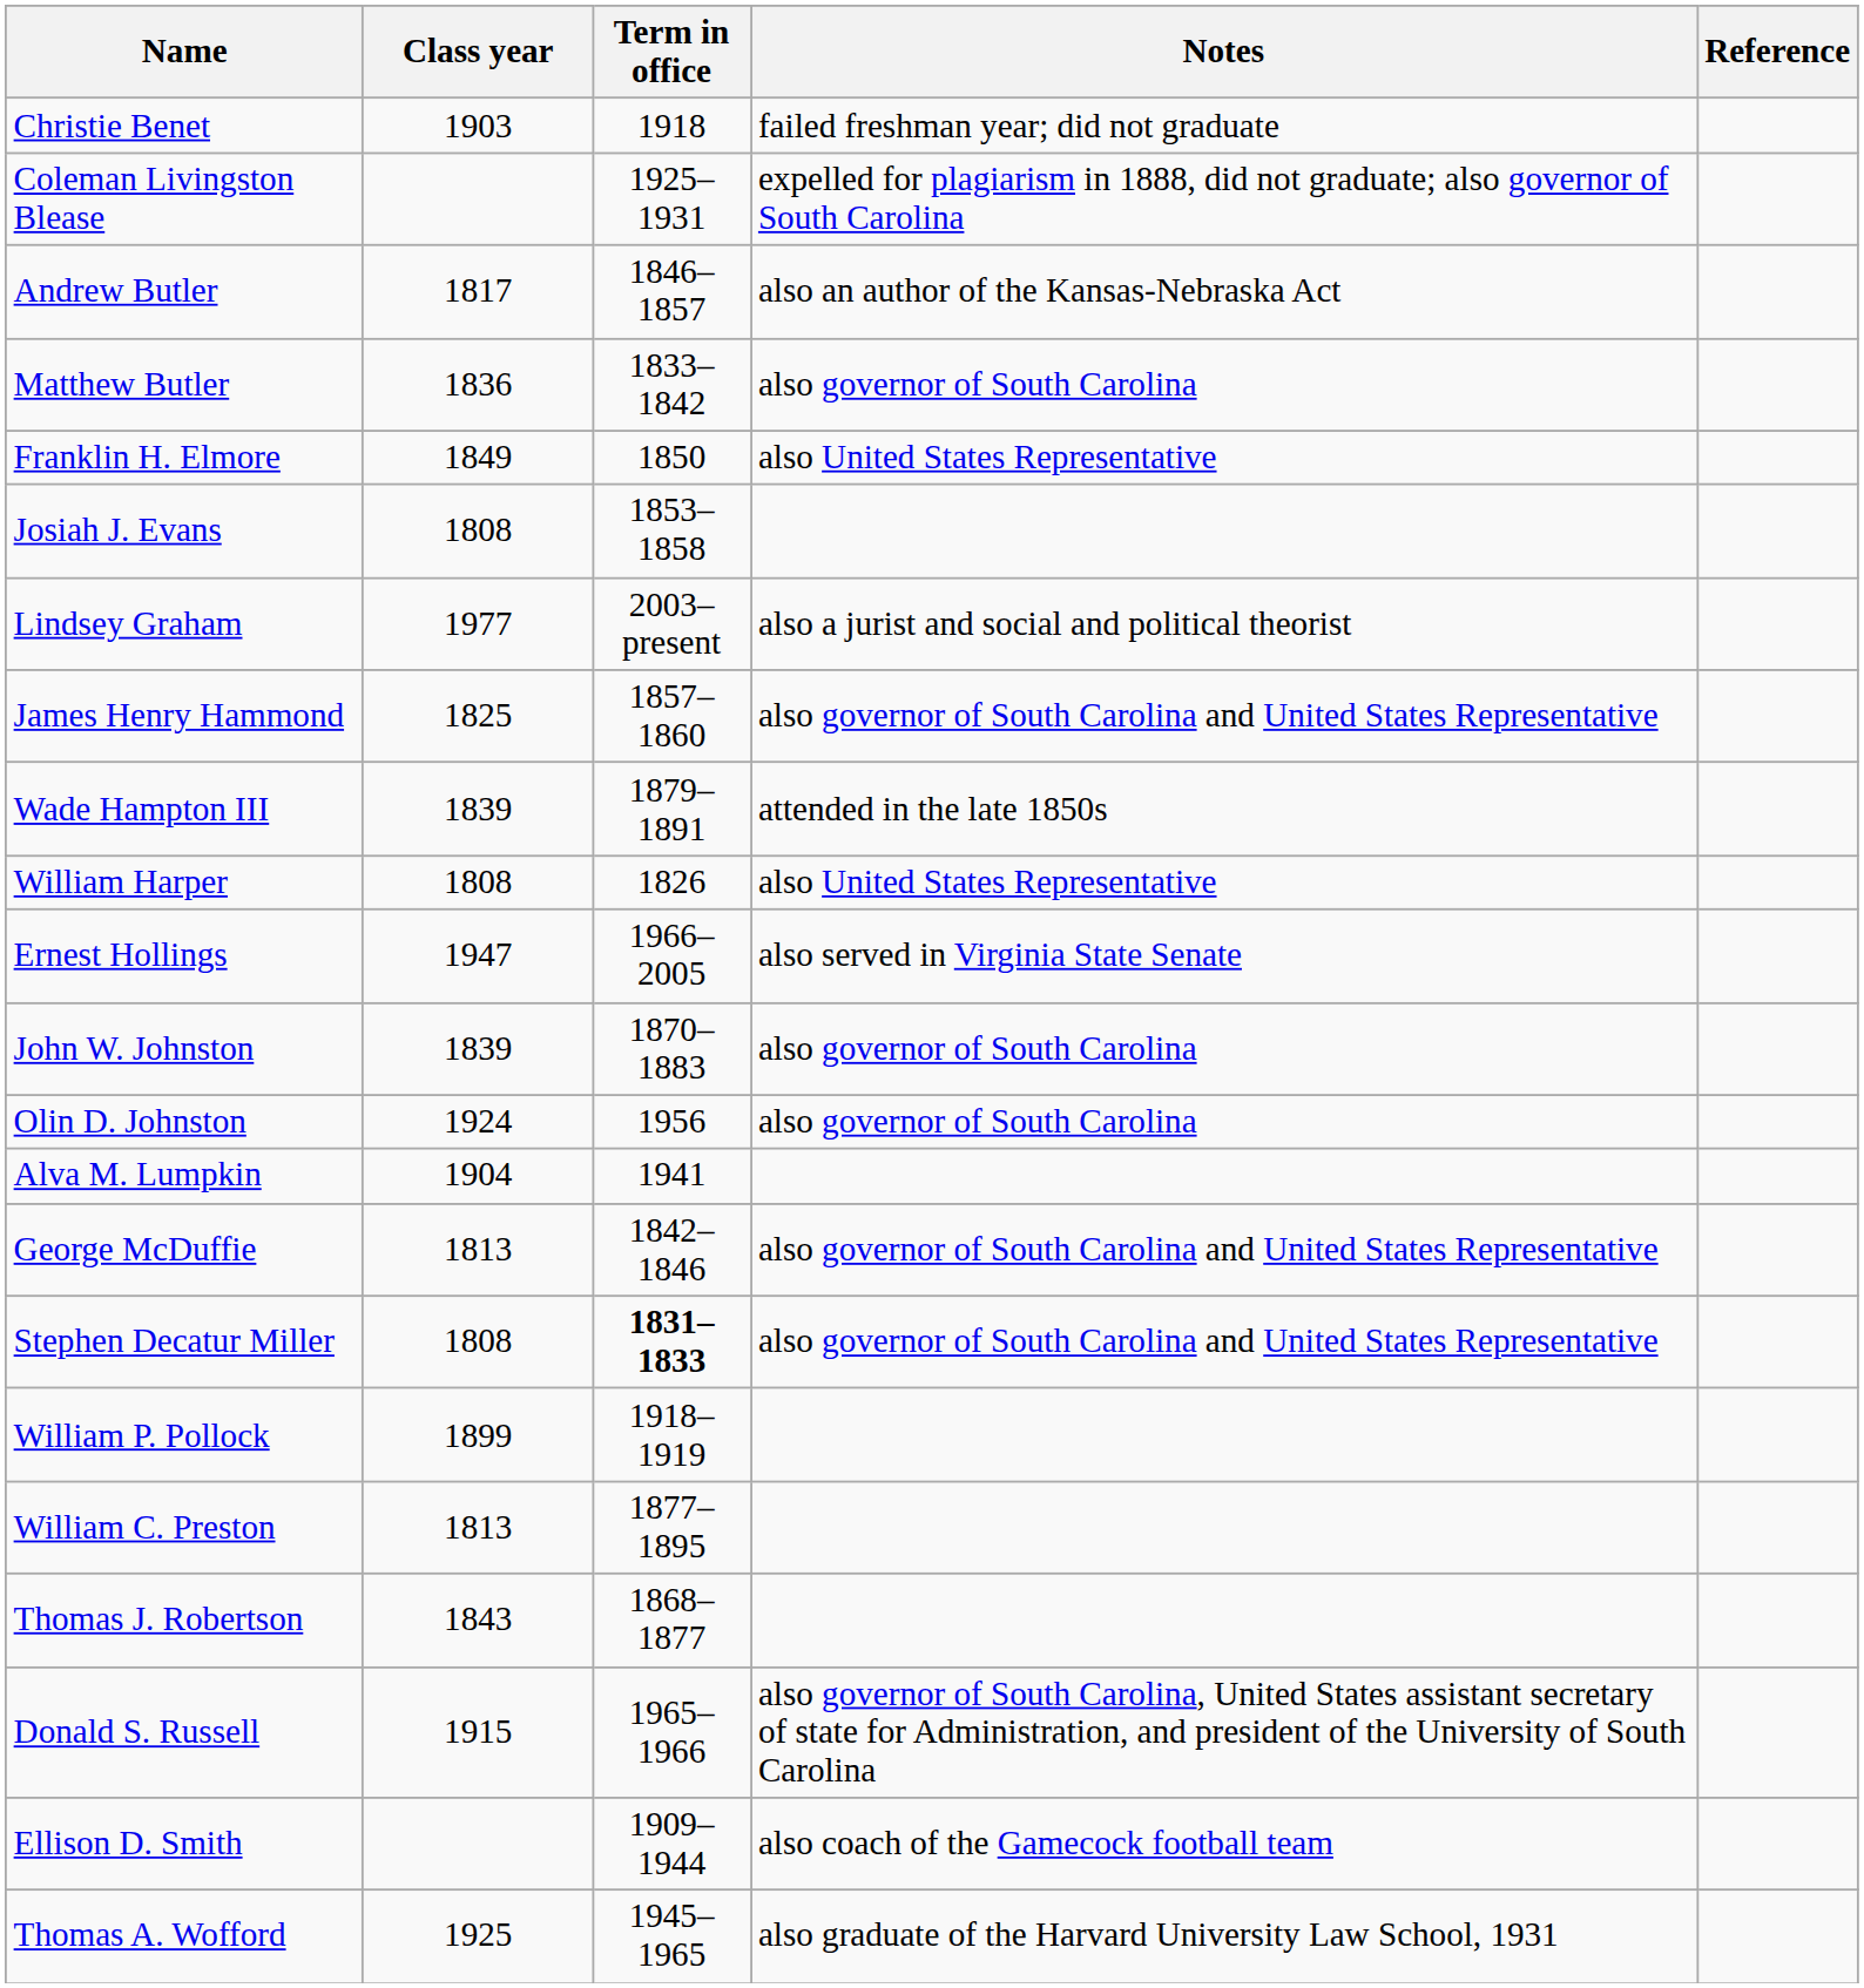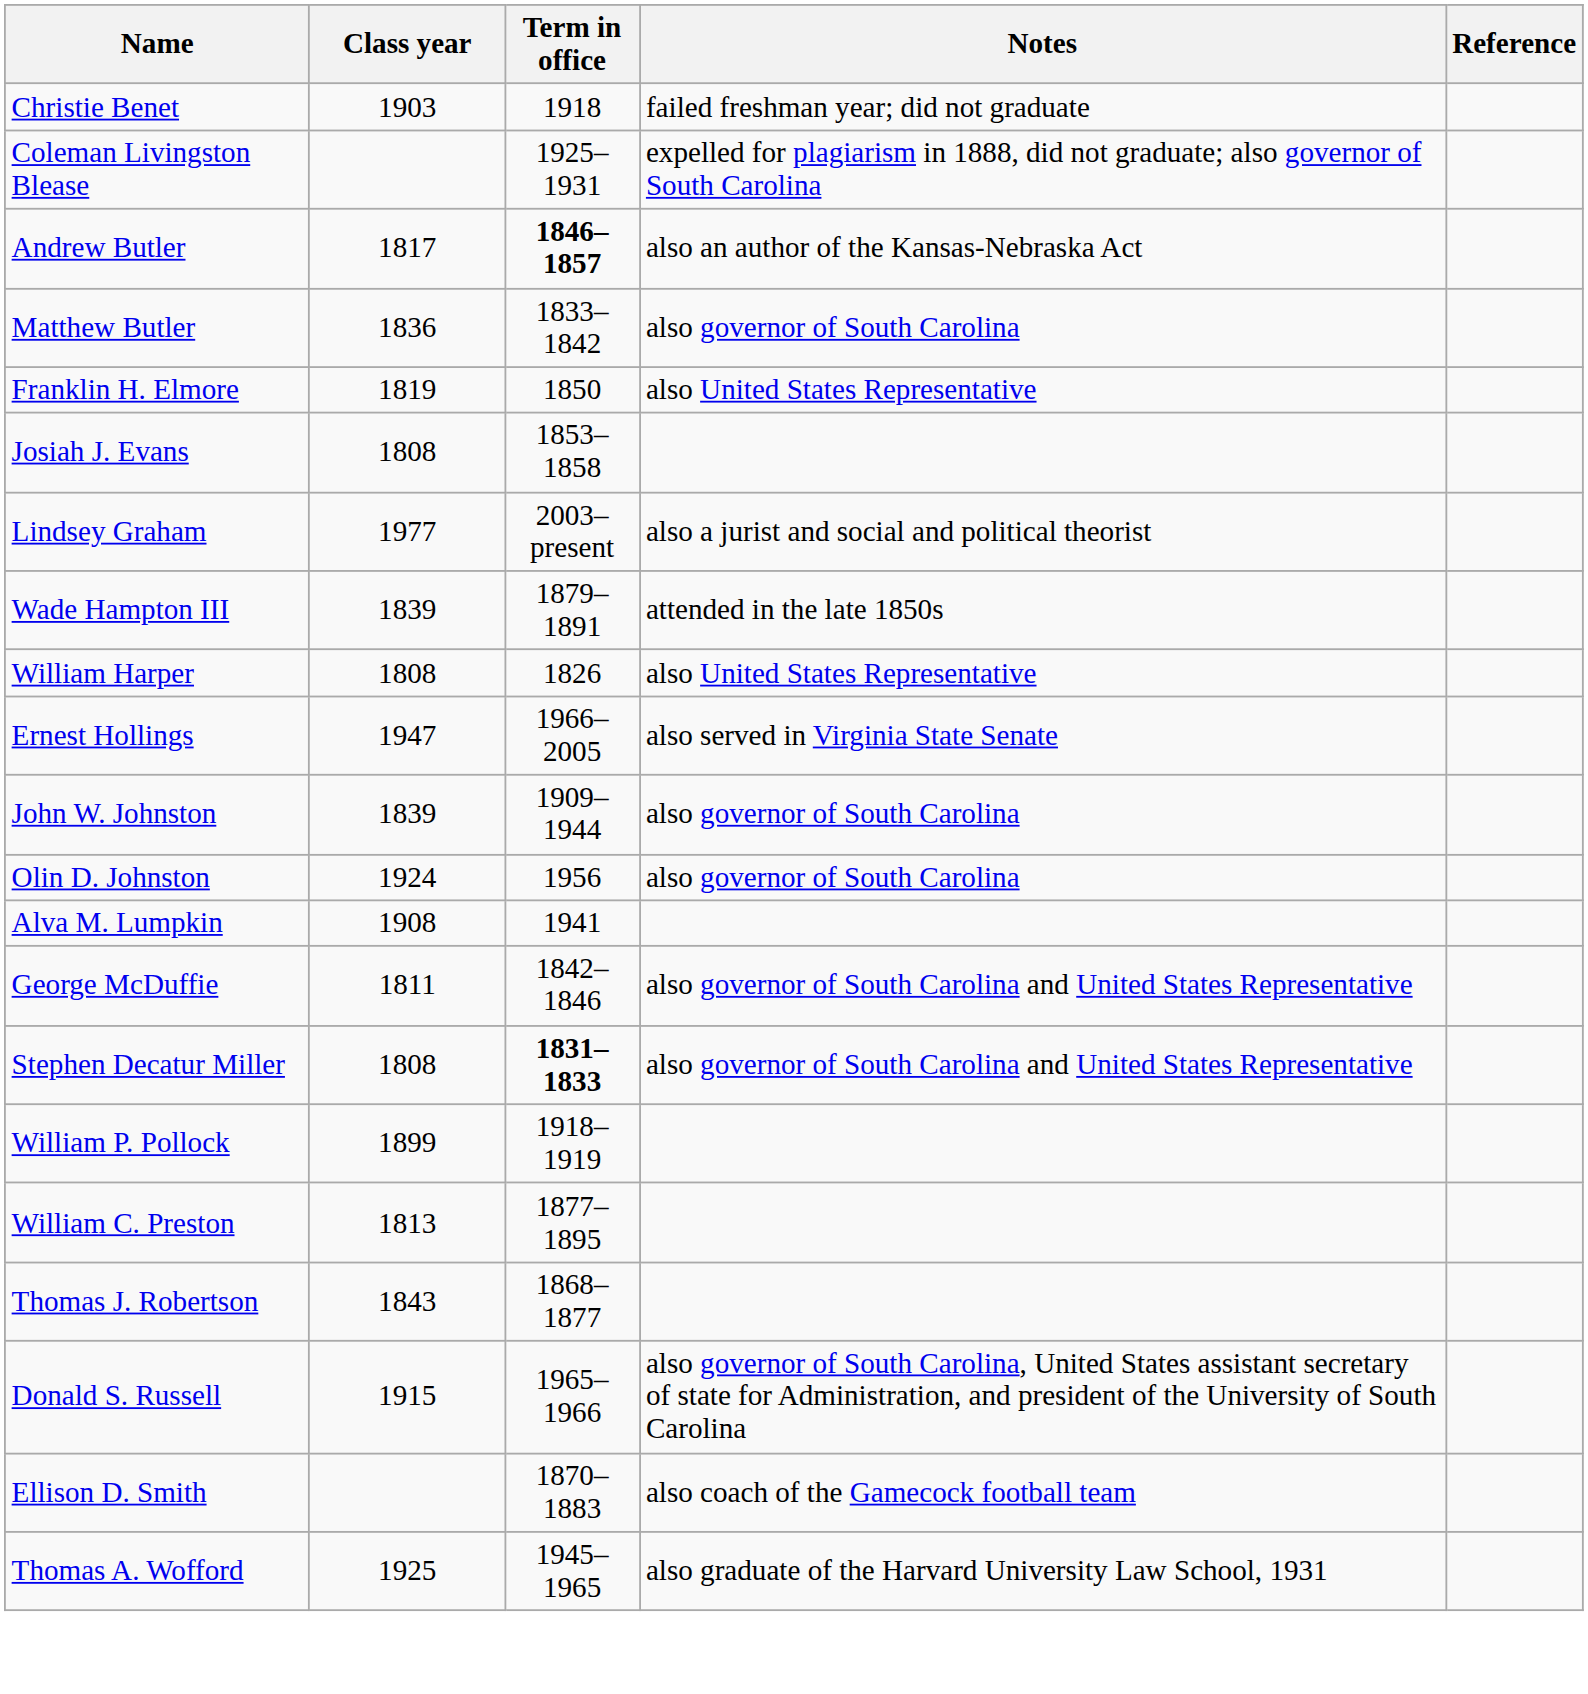 <table class="wikitable sortable">
 <tr>
 <th width="160">Name</th>
 <th width="100">Class year</th>
 <th>Term in office</th>
 <th width="*" class="unsortable">Notes</th>
 <th width="*" class="unsortable">Reference</th>
 </tr>
 <tr>
 <td><a href='#'>Christie Benet</a></td>
 <td align="center">1903</td>
 <td align="center">1918</td>
 <td>failed freshman year; did not graduate</td>
 <td></td>
 </tr>
 <tr>
 <td><a href='#'>Coleman Livingston Blease</a></td>
 <td align="center"></td>
 <td align="center">1925–1931</td>
 <td>expelled for <a href='#'>plagiarism</a> in 1888, did not graduate; also <a href='#'>governor of South Carolina</a></td>
 <td></td>
 </tr>
 <tr>
 <td><a href='#'>Andrew Butler</a></td>
 <td align="center">1817</td>
-<td align="center">1846–1857</td>
+<td align="center"><strong>1846–1857</strong></td>
 <td>also an author of the Kansas-Nebraska Act</td>
 <td></td>
 </tr>
 <tr>
 <td><a href='#'>Matthew Butler</a></td>
 <td align="center">1836</td>
 <td align="center">1833–1842</td>
 <td>also <a href='#'>governor of South Carolina</a></td>
 <td></td>
 </tr>
 <tr>
 <td><a href='#'>Franklin H. Elmore</a></td>
-<td align="center">1849</td>
+<td align="center">1819</td>
 <td align="center">1850</td>
 <td>also <a href='#'>United States Representative</a></td>
 <td></td>
 </tr>
 <tr>
 <td><a href='#'>Josiah J. Evans</a></td>
 <td align="center">1808</td>
 <td align="center">1853–1858</td>
 <td></td>
 <td></td>
 </tr>
 <tr>
 <td><a href='#'>Lindsey Graham</a></td>
 <td align="center">1977</td>
 <td align="center">2003–present</td>
 <td>also a jurist and social and political theorist</td>
-<td></td>
-</tr>
-<tr>
-<td><a href='#'>James Henry Hammond</a></td>
-<td align="center">1825</td>
-<td align="center">1857–1860</td>
-<td>also <a href='#'>governor of South Carolina</a> and <a href='#'>United States Representative</a></td>
 <td></td>
 </tr>
 <tr>
 <td><a href='#'>Wade Hampton III</a></td>
 <td align="center">1839</td>
 <td align="center">1879–1891</td>
 <td>attended in the late 1850s</td>
 <td></td>
 </tr>
 <tr>
 <td><a href='#'>William Harper</a></td>
 <td align="center">1808</td>
 <td align="center">1826</td>
 <td>also <a href='#'>United States Representative</a></td>
 <td></td>
 </tr>
 <tr>
 <td><a href='#'>Ernest Hollings</a></td>
 <td align="center">1947</td>
 <td align="center">1966–2005</td>
 <td>also served in <a href='#'>Virginia State Senate</a></td>
 <td></td>
 </tr>
 <tr>
 <td><a href='#'>John W. Johnston</a></td>
 <td align="center">1839</td>
-<td align="center">1870–1883</td>
+<td align="center">1909–1944</td>
 <td>also <a href='#'>governor of South Carolina</a></td>
 <td></td>
 </tr>
 <tr>
 <td><a href='#'>Olin D. Johnston</a></td>
 <td align="center">1924</td>
 <td align="center">1956</td>
 <td>also <a href='#'>governor of South Carolina</a></td>
 <td></td>
 </tr>
 <tr>
 <td><a href='#'>Alva M. Lumpkin</a></td>
-<td align="center">1904</td>
+<td align="center">1908</td>
 <td align="center">1941</td>
 <td></td>
 <td></td>
 </tr>
 <tr>
 <td><a href='#'>George McDuffie</a></td>
-<td align="center">1813</td>
+<td align="center">1811</td>
 <td align="center">1842–1846</td>
 <td>also <a href='#'>governor of South Carolina</a> and <a href='#'>United States Representative</a></td>
 <td></td>
 </tr>
 <tr>
 <td><a href='#'>Stephen Decatur Miller</a></td>
 <td align="center">1808</td>
 <td align="center"><strong>1831–1833</strong></td>
 <td>also <a href='#'>governor of South Carolina</a> and <a href='#'>United States Representative</a></td>
 <td></td>
 </tr>
 <tr>
 <td><a href='#'>William P. Pollock</a></td>
 <td align="center">1899</td>
 <td align="center">1918–1919</td>
 <td></td>
 <td></td>
 </tr>
 <tr>
 <td><a href='#'>William C. Preston</a></td>
 <td align="center">1813</td>
 <td align="center">1877–1895</td>
 <td></td>
 <td></td>
 </tr>
 <tr>
 <td><a href='#'>Thomas J. Robertson</a></td>
 <td align="center">1843</td>
 <td align="center">1868–1877</td>
 <td></td>
 <td></td>
 </tr>
 <tr>
 <td><a href='#'>Donald S. Russell</a></td>
 <td align="center">1915</td>
 <td align="center">1965–1966</td>
 <td>also <a href='#'>governor of South Carolina</a>, United States assistant secretary of state for Administration, and president of the University of South Carolina</td>
 <td></td>
 </tr>
 <tr>
 <td><a href='#'>Ellison D. Smith</a></td>
 <td align="center"></td>
-<td align="center">1909–1944</td>
+<td align="center">1870–1883</td>
 <td>also coach of the <a href='#'>Gamecock football team</a></td>
 <td></td>
 </tr>
 <tr>
 <td><a href='#'>Thomas A. Wofford</a></td>
 <td align="center">1925</td>
 <td align="center">1945–1965</td>
 <td>also graduate of the Harvard University Law School, 1931</td>
 <td></td>
 </tr>
 </table>
